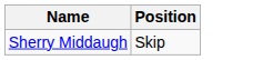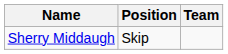 <table class="wikitable">
 <tr>
 <th><strong>Name</strong></th>
 <th><strong>Position</strong></th>
+<th><strong>Team</strong></th>
 </tr>
 <tr>
 <td><a href='#'>Sherry Middaugh</a></td>
 <td>Skip</td>
+<td></td>
 </tr>
 </table>
